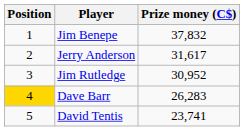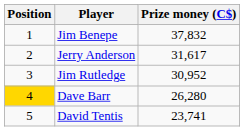 <table class=wikitable>
 <tr>
 <th>Position</th>
 <th>Player</th>
 <th>Prize money (<a href='#'>C$</a>)</th>
 </tr>
 <tr>
 <td align=center>1</td>
 <td> <a href='#'>Jim Benepe</a></td>
 <td align=center>37,832</td>
 </tr>
 <tr>
 <td align=center>2</td>
 <td> <a href='#'>Jerry Anderson</a></td>
 <td align=center>31,617</td>
 </tr>
 <tr>
 <td align=center>3</td>
 <td> <a href='#'>Jim Rutledge</a></td>
 <td align=center>30,952</td>
 </tr>
 <tr>
 <td align=center style="background: gold;">4</td>
 <td> <a href='#'>Dave Barr</a></td>
-<td align=center>26,283</td>
+<td align=center>26,280</td>
 </tr>
 <tr>
 <td align=center>5</td>
 <td> <a href='#'>David Tentis</a></td>
 <td align=center>23,741</td>
 </tr>
 </table>
